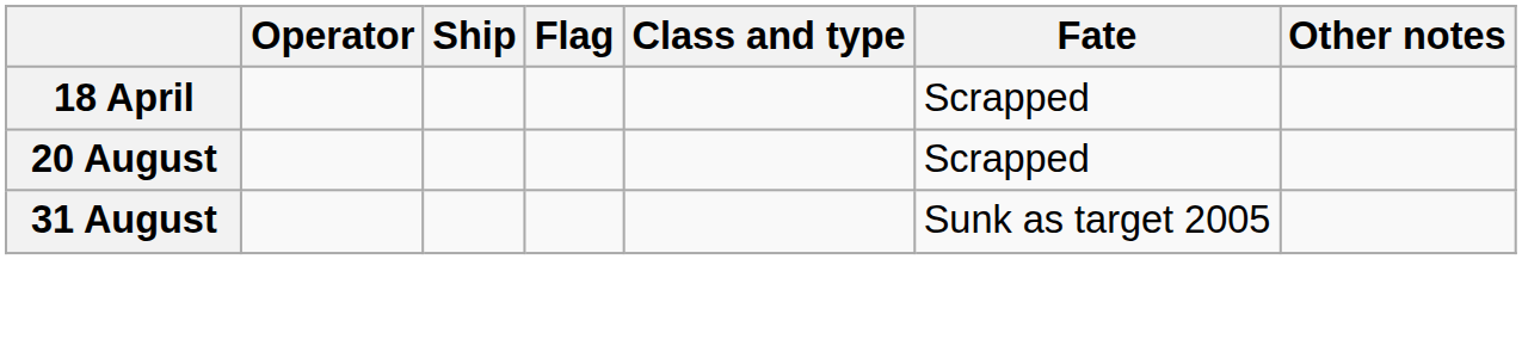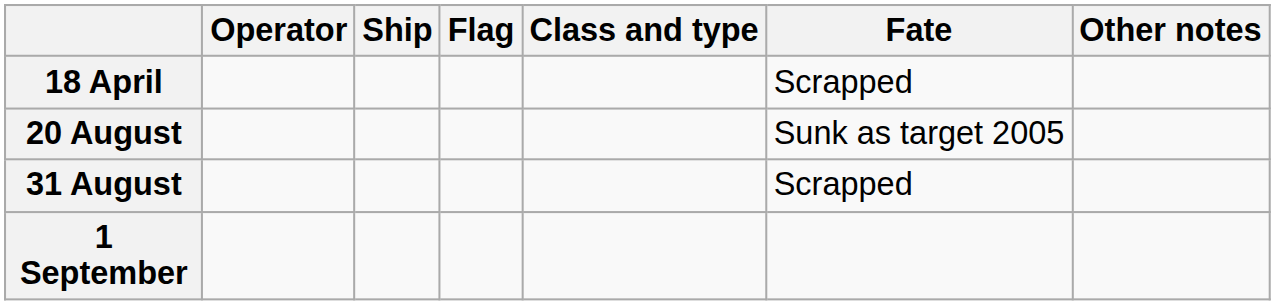 <table class="wikitable">
 <tr>
 <th width="90"></th>
 <th>Operator</th>
 <th>Ship</th>
 <th>Flag</th>
 <th>Class and type</th>
 <th>Fate</th>
 <th>Other notes</th>
 </tr>
 <tr>
 <th>18 April</th>
 <td></td>
 <td><strong></strong></td>
 <td></td>
 <td></td>
 <td>Scrapped</td>
 <td></td>
 </tr>
 <tr ---->
 <th>20 August</th>
 <td></td>
 <td><strong></strong></td>
 <td></td>
 <td></td>
-<td>Scrapped</td>
+<td>Sunk as target 2005</td>
 <td></td>
 </tr>
 <tr ---->
 <th>31 August</th>
 <td></td>
 <td><strong></strong></td>
 <td></td>
 <td></td>
-<td>Sunk as target 2005</td>
+<td>Scrapped</td>
+<td></td>
+</tr>
+<tr>
+<th>1 September</th>
+<td></td>
+<td><strong></strong></td>
+<td></td>
+<td></td>
+<td></td>
 <td></td>
 </tr>
 </table>
